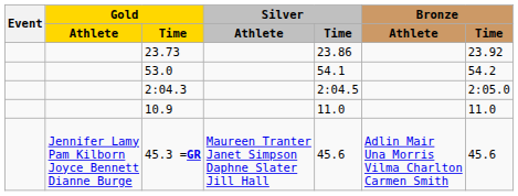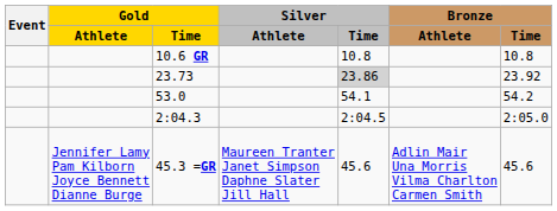 <table class="wikitable">
 <tr>
 <th scope="col" rowspan=2>Event</th>
 <th scope="colgroup" colspan=2 style="background-color: gold;">Gold</th>
 <th scope="colgroup" colspan=2 style="background-color: silver;">Silver</th>
 <th scope="colgroup" colspan=2 style="background-color: #cc9966;">Bronze</th>
 </tr>
 <tr>
 <th scope="col" style="background-color:gold;">Athlete</th>
 <th scope="col" style="background-color:gold;">Time</th>
 <th scope="col" style="background-color:silver;">Athlete</th>
 <th scope="col" style="background-color:silver;">Time</th>
 <th scope="col" style="background-color:#cc9966;">Athlete</th>
 <th scope="col" style="background-color:#cc9966;">Time</th>
 </tr>
 <tr>
 <td></td>
 <td></td>
+<td>10.6 <strong><a href='#'>GR</a></strong></td>
+<td></td>
+<td>10.8</td>
+<td></td>
+<td>10.8</td>
+</tr>
+<tr>
+<td></td>
+<td></td>
 <td>23.73</td>
 <td></td>
-<td>23.86</td>
+<td style="background: lightgrey;">23.86</td>
 <td></td>
 <td>23.92</td>
 </tr>
 <tr>
 <td></td>
 <td></td>
 <td>53.0</td>
 <td></td>
 <td>54.1</td>
 <td></td>
 <td>54.2</td>
 </tr>
 <tr>
 <td></td>
 <td></td>
 <td>2:04.3</td>
 <td></td>
 <td>2:04.5</td>
 <td></td>
 <td>2:05.0</td>
 </tr>
 <tr>
 <td></td>
-<td></td>
-<td>10.9</td>
-<td></td>
-<td>11.0</td>
-<td></td>
-<td>11.0</td>
-</tr>
-<tr>
-<td></td>
 <td><br><a href='#'>Jennifer Lamy</a><br><a href='#'>Pam Kilborn</a><br><a href='#'>Joyce Bennett</a><br><a href='#'>Dianne Burge</a></td>
 <td>45.3 =<strong><a href='#'>GR</a></strong></td>
 <td><br><a href='#'>Maureen Tranter</a><br><a href='#'>Janet Simpson</a><br><a href='#'>Daphne Slater</a><br><a href='#'>Jill Hall</a></td>
 <td>45.6</td>
 <td><br><a href='#'>Adlin Mair</a><br><a href='#'>Una Morris</a><br><a href='#'>Vilma Charlton</a><br><a href='#'>Carmen Smith</a></td>
 <td>45.6</td>
 </tr>
 </table>
